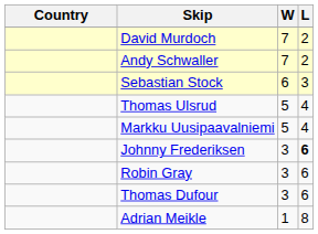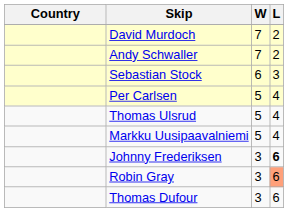 <table class="wikitable">
 <tr>
 <th bgcolor="#efefef" width="120">Country</th>
 <th bgcolor="#efefef">Skip</th>
 <th bgcolor="#efefef">W</th>
 <th bgcolor="#efefef">L</th>
 </tr>
 <tr bgcolor="#ffffcc">
 </tr>
 <tr bgcolor="#ffffcc">
 <td></td>
 <td><a href='#'>David Murdoch</a></td>
 <td>7</td>
 <td>2</td>
 </tr>
 <tr bgcolor="#ffffcc">
 <td></td>
 <td><a href='#'>Andy Schwaller</a></td>
 <td>7</td>
 <td>2</td>
 </tr>
 <tr bgcolor="#ffffcc">
 <td></td>
 <td><a href='#'>Sebastian Stock</a></td>
 <td>6</td>
 <td>3</td>
 </tr>
+<tr bgcolor="#ffffcc">
+<td></td>
+<td><a href='#'>Per Carlsen</a></td>
+<td>5</td>
+<td>4</td>
+</tr>
 <tr>
 <td></td>
 <td><a href='#'>Thomas Ulsrud</a></td>
 <td>5</td>
 <td>4</td>
 </tr>
 <tr>
 <td></td>
 <td><a href='#'>Markku Uusipaavalniemi</a></td>
 <td>5</td>
 <td>4</td>
 </tr>
 <tr>
 <td></td>
 <td><a href='#'>Johnny Frederiksen</a></td>
 <td>3</td>
 <td><strong>6</strong></td>
 </tr>
 <tr>
 <td></td>
 <td><a href='#'>Robin Gray</a></td>
 <td>3</td>
-<td>6</td>
+<td style="background: lightsalmon;">6</td>
 </tr>
 <tr>
 <td></td>
 <td><a href='#'>Thomas Dufour</a></td>
 <td>3</td>
 <td>6</td>
 </tr>
-<tr>
-<td></td>
-<td><a href='#'>Adrian Meikle</a></td>
-<td>1</td>
-<td>8</td>
-</tr>
 </table>
